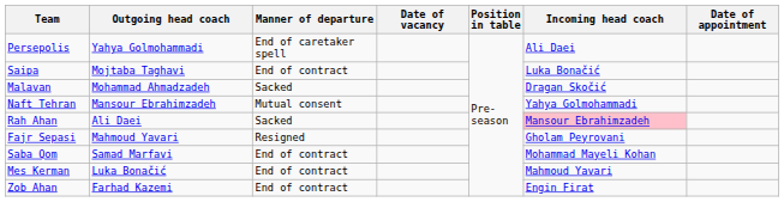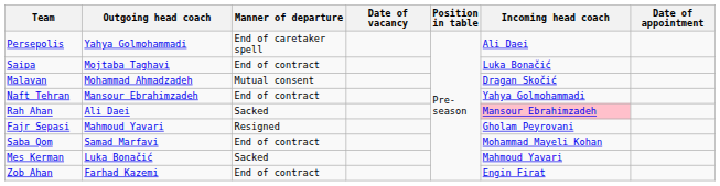 <table class="wikitable">
 <tr>
 <th width=100>Team</th>
 <th width=200>Outgoing head coach</th>
 <th width=150>Manner of departure</th>
 <th width=110>Date of vacancy</th>
 <th width=60>Position in table</th>
 <th width=200>Incoming head coach</th>
 <th width=110>Date of appointment</th>
 </tr>
 <tr>
 <td><a href='#'>Persepolis</a></td>
 <td> <a href='#'>Yahya Golmohammadi</a></td>
 <td rowspan=1>End of caretaker spell</td>
 <td></td>
 <td rowspan=9>Pre-season</td>
 <td> <a href='#'>Ali Daei</a></td>
 <td></td>
 </tr>
 <tr>
 <td><a href='#'>Saipa</a></td>
 <td> <a href='#'>Mojtaba Taghavi</a></td>
 <td rowspan=1>End of contract</td>
 <td></td>
 <td> <a href='#'>Luka Bonačić</a></td>
 <td></td>
 </tr>
 <tr>
 <td><a href='#'>Malavan</a></td>
 <td> <a href='#'>Mohammad Ahmadzadeh</a></td>
-<td>Sacked</td>
+<td>Mutual consent</td>
 <td></td>
 <td> <a href='#'>Dragan Skočić</a></td>
 <td></td>
 </tr>
 <tr>
 <td><a href='#'>Naft Tehran</a></td>
 <td> <a href='#'>Mansour Ebrahimzadeh</a></td>
-<td>Mutual consent</td>
+<td rowspan=1>End of contract</td>
 <td></td>
 <td> <a href='#'>Yahya Golmohammadi</a></td>
 <td></td>
 </tr>
 <tr>
 <td><a href='#'>Rah Ahan</a></td>
 <td> <a href='#'>Ali Daei</a></td>
 <td>Sacked</td>
 <td></td>
 <td style="background: pink;"> <a href='#'>Mansour Ebrahimzadeh</a></td>
 <td></td>
 </tr>
 <tr>
 <td><a href='#'>Fajr Sepasi</a></td>
 <td> <a href='#'>Mahmoud Yavari</a></td>
 <td>Resigned</td>
 <td></td>
 <td> <a href='#'>Gholam Peyrovani</a></td>
 <td></td>
 </tr>
 <tr>
 <td><a href='#'>Saba Qom</a></td>
 <td> <a href='#'>Samad Marfavi</a></td>
 <td>End of contract</td>
 <td></td>
 <td> <a href='#'>Mohammad Mayeli Kohan</a></td>
 <td></td>
 </tr>
 <tr>
 <td><a href='#'>Mes Kerman</a></td>
 <td> <a href='#'>Luka Bonačić</a></td>
-<td>End of contract</td>
+<td>Sacked</td>
 <td></td>
 <td> <a href='#'>Mahmoud Yavari</a></td>
 <td></td>
 </tr>
 <tr>
 <td><a href='#'>Zob Ahan</a></td>
 <td> <a href='#'>Farhad Kazemi</a></td>
 <td>End of contract</td>
 <td></td>
 <td> <a href='#'>Engin Firat</a></td>
 <td></td>
 </tr>
 </table>
